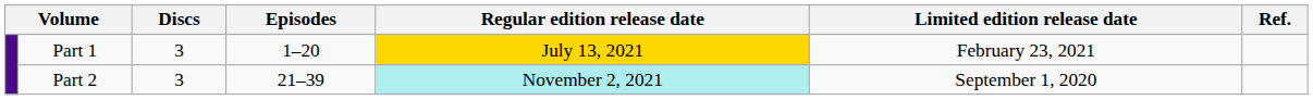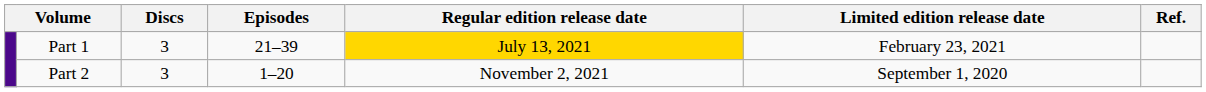 <table class="wikitable" style="text-align: center; width: 70%;">
 <tr>
 <th colspan="2">Volume</th>
 <th>Discs</th>
 <th>Episodes</th>
 <th>Regular edition release date</th>
 <th>Limited edition release date</th>
 <th width="5%">Ref.</th>
 </tr>
 <tr>
 <td rowspan="2" width="1%" style="background: #4B088A;"></td>
 <td>Part 1</td>
 <td>3</td>
-<td>1–20</td>
+<td>21–39</td>
 <td style="background: gold;">July 13, 2021</td>
 <td>February 23, 2021</td>
 <td></td>
 </tr>
 <tr>
 <td>Part 2</td>
 <td>3</td>
-<td>21–39</td>
-<td style="background: paleturquoise;">November 2, 2021</td>
+<td>1–20</td>
+<td>November 2, 2021</td>
 <td>September 1, 2020</td>
 <td></td>
 </tr>
 </table>
